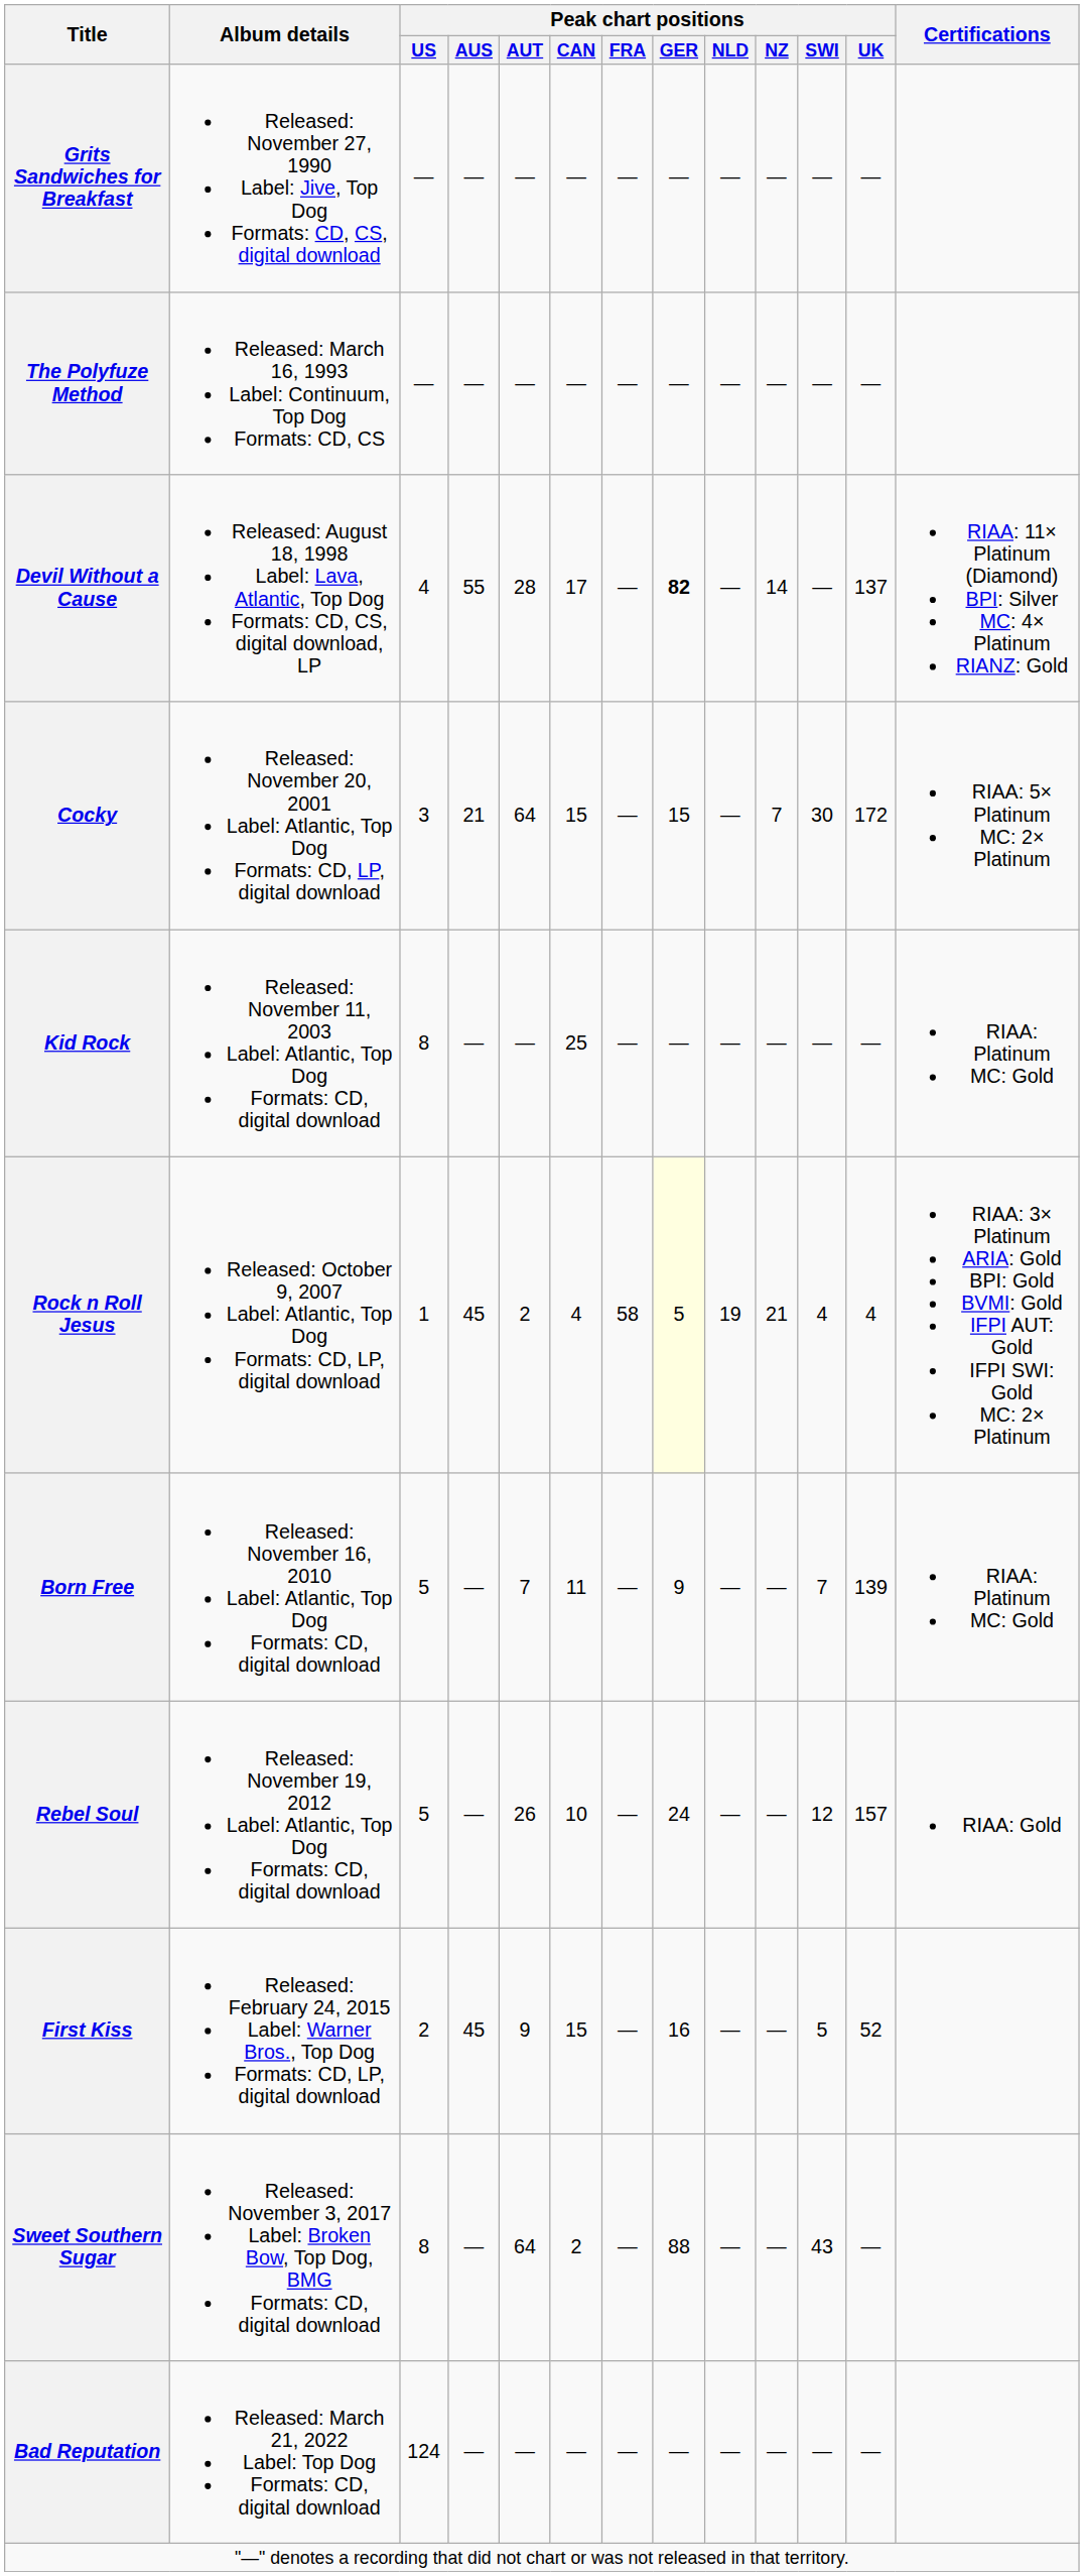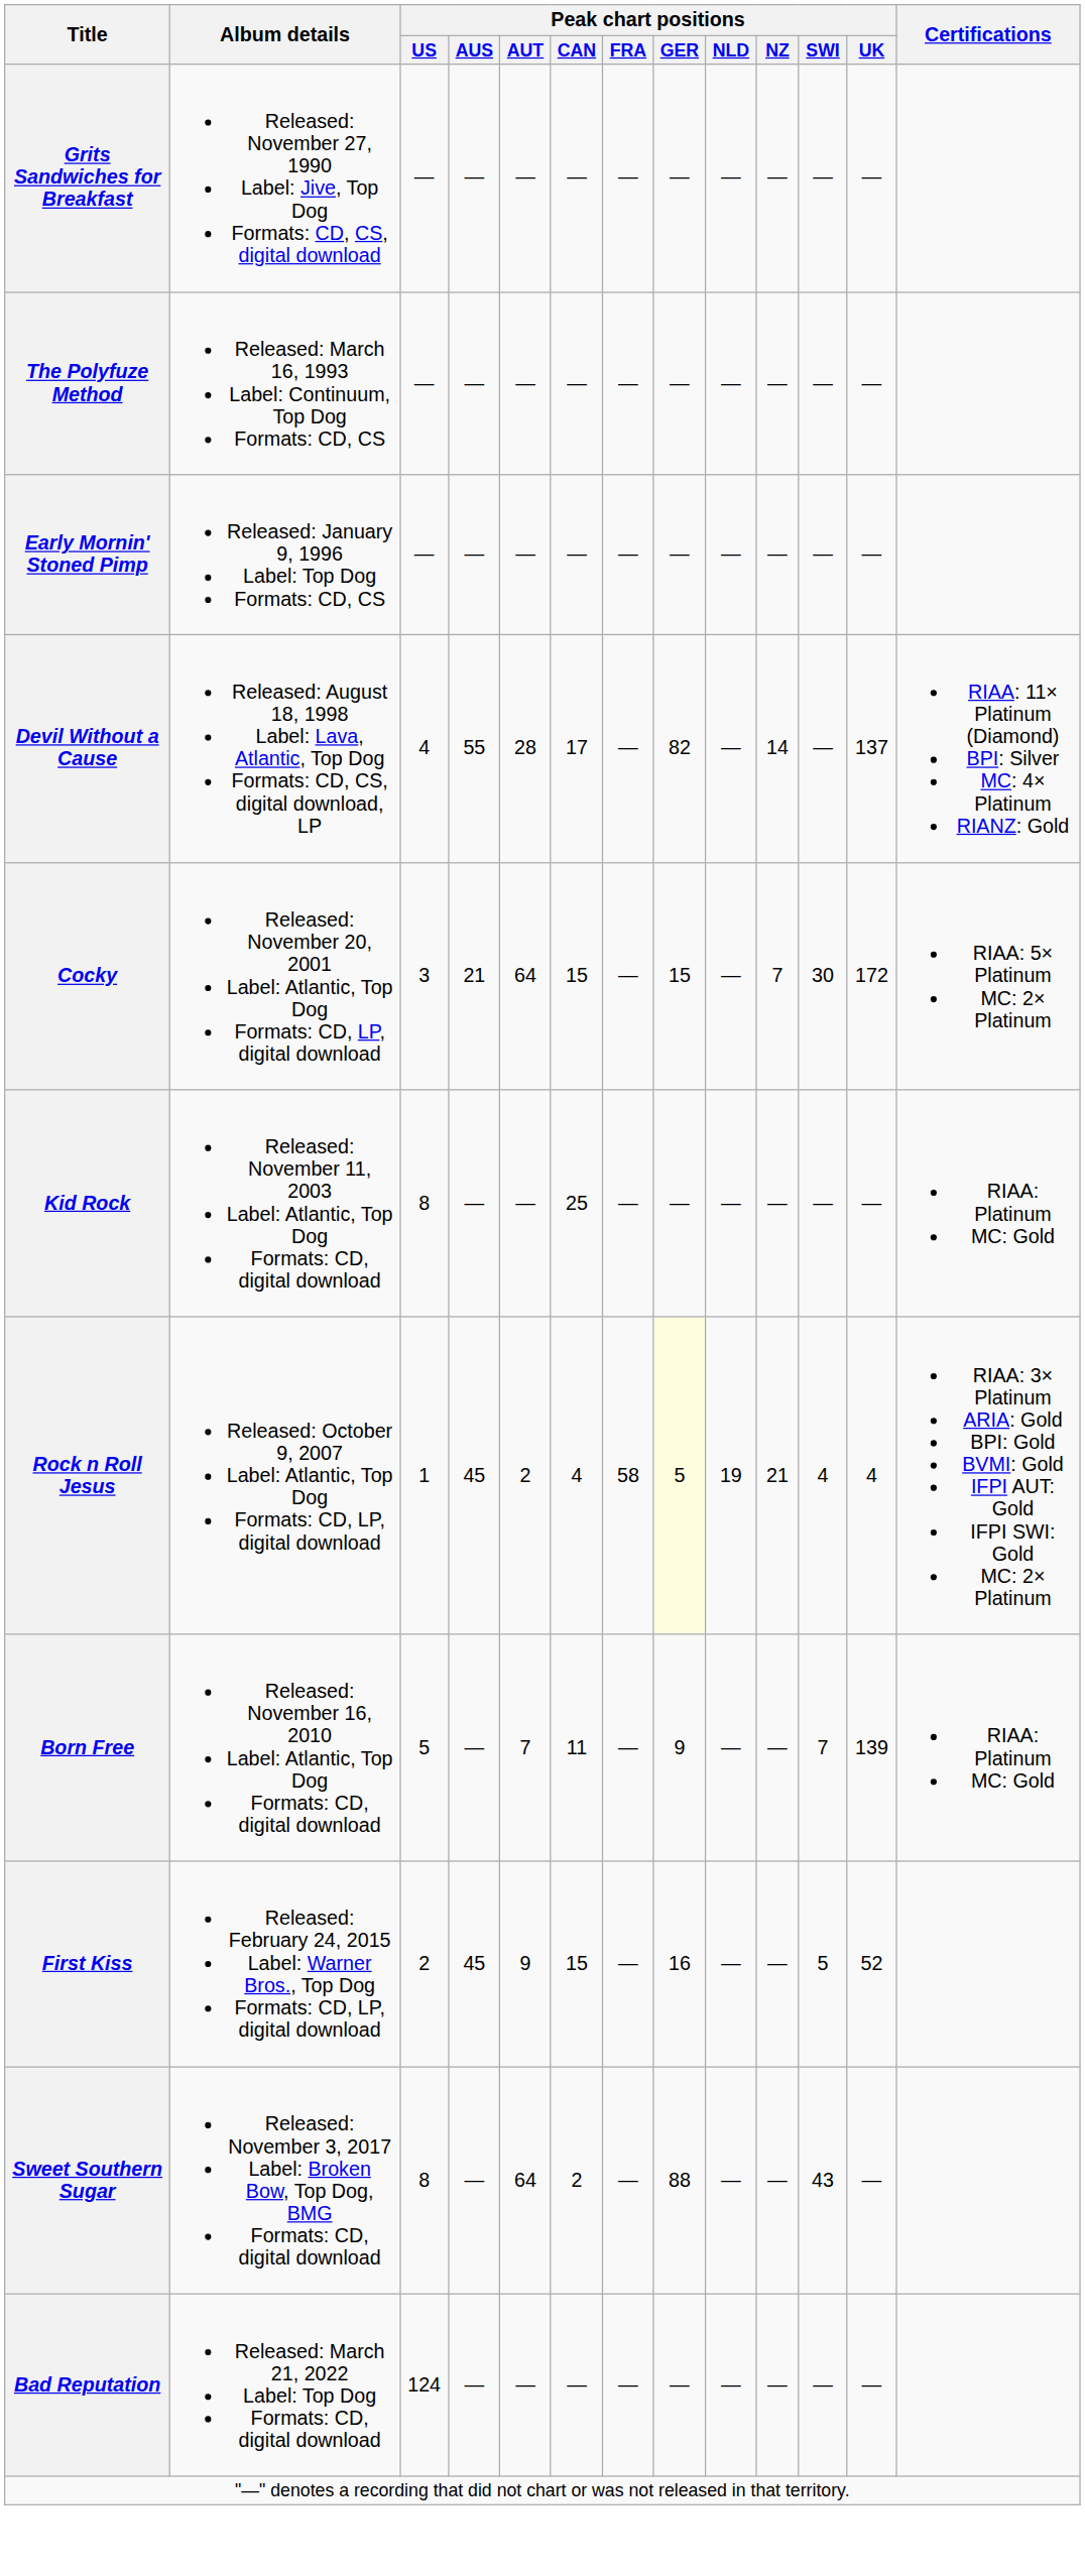 <table class="wikitable plainrowheaders" style="text-align:center;">
 <tr>
 <th scope="col" rowspan="2" style="width:12em;">Title</th>
 <th scope="col" rowspan="2" style="width:18em;">Album details</th>
 <th scope="col" colspan="10">Peak chart positions</th>
 <th scope="col" rowspan="2" style="width:12em;"><a href='#'>Certifications</a></th>
 </tr>
 <tr>
 <th scope="col" style="width:3em;font-size:90%;"><a href='#'>US</a><br></th>
 <th scope="col" style="width:3em;font-size:90%;"><a href='#'>AUS</a><br></th>
 <th scope="col" style="width:3em;font-size:90%;"><a href='#'>AUT</a><br></th>
 <th scope="col" style="width:3em;font-size:90%;"><a href='#'>CAN</a><br></th>
 <th scope="col" style="width:3em;font-size:90%;"><a href='#'>FRA</a><br></th>
 <th scope="col" style="width:3em;font-size:90%;"><a href='#'>GER</a><br></th>
 <th scope="col" style="width:3em;font-size:90%;"><a href='#'>NLD</a><br></th>
 <th scope="col" style="width:3em;font-size:90%;"><a href='#'>NZ</a><br></th>
 <th scope="col" style="width:3em;font-size:90%;"><a href='#'>SWI</a><br></th>
 <th scope="col" style="width:3em;font-size:90%;"><a href='#'>UK</a><br></th>
 </tr>
 <tr>
 <th scope="row"><em><a href='#'>Grits Sandwiches for Breakfast</a></em></th>
 <td><br><ul><li>Released: November 27, 1990</li><li>Label: <a href='#'>Jive</a>, Top Dog</li><li>Formats: <a href='#'>CD</a>, <a href='#'>CS</a>, <a href='#'>digital download</a></li></ul></td>
 <td>—</td>
 <td>—</td>
 <td>—</td>
 <td>—</td>
 <td>—</td>
 <td>—</td>
 <td>—</td>
 <td>—</td>
 <td>—</td>
 <td>—</td>
 <td></td>
 </tr>
 <tr>
 <th scope="row"><em><a href='#'>The Polyfuze Method</a></em></th>
 <td><br><ul><li>Released: March 16, 1993</li><li>Label: Continuum, Top Dog</li><li>Formats: CD, CS</li></ul></td>
 <td>—</td>
 <td>—</td>
 <td>—</td>
 <td>—</td>
 <td>—</td>
 <td>—</td>
 <td>—</td>
 <td>—</td>
 <td>—</td>
 <td>—</td>
 <td></td>
 </tr>
 <tr>
+<th scope="row"><em><a href='#'>Early Mornin' Stoned Pimp</a></em></th>
+<td><br><ul><li>Released: January 9, 1996</li><li>Label: Top Dog</li><li>Formats: CD, CS</li></ul></td>
+<td>—</td>
+<td>—</td>
+<td>—</td>
+<td>—</td>
+<td>—</td>
+<td>—</td>
+<td>—</td>
+<td>—</td>
+<td>—</td>
+<td>—</td>
+<td></td>
+</tr>
+<tr>
 <th scope="row"><em><a href='#'>Devil Without a Cause</a></em></th>
 <td><br><ul><li>Released: August 18, 1998</li><li>Label: <a href='#'>Lava</a>, <a href='#'>Atlantic</a>, Top Dog</li><li>Formats: CD, CS, digital download, LP</li></ul></td>
 <td>4</td>
 <td>55</td>
 <td>28</td>
 <td>17</td>
 <td>—</td>
-<td><strong>82</strong></td>
+<td>82</td>
 <td>—</td>
 <td>14</td>
 <td>—</td>
 <td>137</td>
 <td><br><ul><li><a href='#'>RIAA</a>: 11× Platinum (Diamond)</li><li><a href='#'>BPI</a>: Silver</li><li><a href='#'>MC</a>: 4× Platinum</li><li><a href='#'>RIANZ</a>: Gold</li></ul></td>
 </tr>
 <tr>
 <th scope="row"><em><a href='#'>Cocky</a></em></th>
 <td><br><ul><li>Released: November 20, 2001</li><li>Label: Atlantic, Top Dog</li><li>Formats: CD, <a href='#'>LP</a>, digital download</li></ul></td>
 <td>3</td>
 <td>21</td>
 <td>64</td>
 <td>15</td>
 <td>—</td>
 <td>15</td>
 <td>—</td>
 <td>7</td>
 <td>30</td>
 <td>172</td>
 <td><br><ul><li>RIAA: 5× Platinum</li><li>MC: 2× Platinum</li></ul></td>
 </tr>
 <tr>
 <th scope="row"><em><a href='#'>Kid Rock</a></em></th>
 <td><br><ul><li>Released: November 11, 2003</li><li>Label: Atlantic, Top Dog</li><li>Formats: CD, digital download</li></ul></td>
 <td>8</td>
 <td>—</td>
 <td>—</td>
 <td>25</td>
 <td>—</td>
 <td>—</td>
 <td>—</td>
 <td>—</td>
 <td>—</td>
 <td>—</td>
 <td><br><ul><li>RIAA: Platinum</li><li>MC: Gold</li></ul></td>
 </tr>
 <tr>
 <th scope="row"><em><a href='#'>Rock n Roll Jesus</a></em></th>
 <td><br><ul><li>Released: October 9, 2007</li><li>Label: Atlantic, Top Dog</li><li>Formats: CD, LP, digital download</li></ul></td>
 <td>1</td>
 <td>45</td>
 <td>2</td>
 <td>4</td>
 <td>58</td>
 <td style="background: lightyellow;">5</td>
 <td>19</td>
 <td>21</td>
 <td>4</td>
 <td>4</td>
 <td><br><ul><li>RIAA: 3× Platinum</li><li><a href='#'>ARIA</a>: Gold</li><li>BPI: Gold</li><li><a href='#'>BVMI</a>: Gold</li><li><a href='#'>IFPI</a> AUT: Gold</li><li>IFPI SWI: Gold</li><li>MC: 2× Platinum</li></ul></td>
 </tr>
 <tr>
 <th scope="row"><em><a href='#'>Born Free</a></em></th>
 <td><br><ul><li>Released: November 16, 2010</li><li>Label: Atlantic, Top Dog</li><li>Formats: CD, digital download</li></ul></td>
 <td>5</td>
 <td>—</td>
 <td>7</td>
 <td>11</td>
 <td>—</td>
 <td>9</td>
 <td>—</td>
 <td>—</td>
 <td>7</td>
 <td>139</td>
 <td><br><ul><li>RIAA: Platinum</li><li>MC: Gold</li></ul></td>
 </tr>
 <tr>
-<th scope="row"><em><a href='#'>Rebel Soul</a></em></th>
-<td><br><ul><li>Released: November 19, 2012</li><li>Label: Atlantic, Top Dog</li><li>Formats: CD, digital download</li></ul></td>
-<td>5</td>
-<td>—</td>
-<td>26</td>
-<td>10</td>
-<td>—</td>
-<td>24</td>
-<td>—</td>
-<td>—</td>
-<td>12</td>
-<td>157</td>
-<td><br><ul><li>RIAA: Gold</li></ul></td>
-</tr>
-<tr>
 <th scope="row"><em><a href='#'>First Kiss</a></em></th>
 <td><br><ul><li>Released: February 24, 2015</li><li>Label: <a href='#'>Warner Bros.</a>, Top Dog</li><li>Formats: CD, LP, digital download</li></ul></td>
 <td>2</td>
 <td>45</td>
 <td>9</td>
 <td>15</td>
 <td>—</td>
 <td>16</td>
 <td>—</td>
 <td>—</td>
 <td>5</td>
 <td>52</td>
 <td></td>
 </tr>
 <tr>
 <th scope="row"><em><a href='#'>Sweet Southern Sugar</a></em></th>
 <td><br><ul><li>Released: November 3, 2017</li><li>Label: <a href='#'>Broken Bow</a>, Top Dog, <a href='#'>BMG</a></li><li>Formats: CD, digital download</li></ul></td>
 <td>8</td>
 <td>—</td>
 <td>64</td>
 <td>2</td>
 <td>—</td>
 <td>88</td>
 <td>—</td>
 <td>—</td>
 <td>43</td>
 <td>—</td>
 <td></td>
 </tr>
 <tr>
 <th scope="row"><em><a href='#'>Bad Reputation</a></em></th>
 <td><br><ul><li>Released: March 21, 2022</li><li>Label: Top Dog</li><li>Formats: CD, digital download</li></ul></td>
 <td>124</td>
 <td>—</td>
 <td>—</td>
 <td>—</td>
 <td>—</td>
 <td>—</td>
 <td>—</td>
 <td>—</td>
 <td>—</td>
 <td>—</td>
 <td></td>
 </tr>
 <tr>
 <td colspan="13" style="font-size:90%">"—" denotes a recording that did not chart or was not released in that territory.</td>
 </tr>
 </table>
